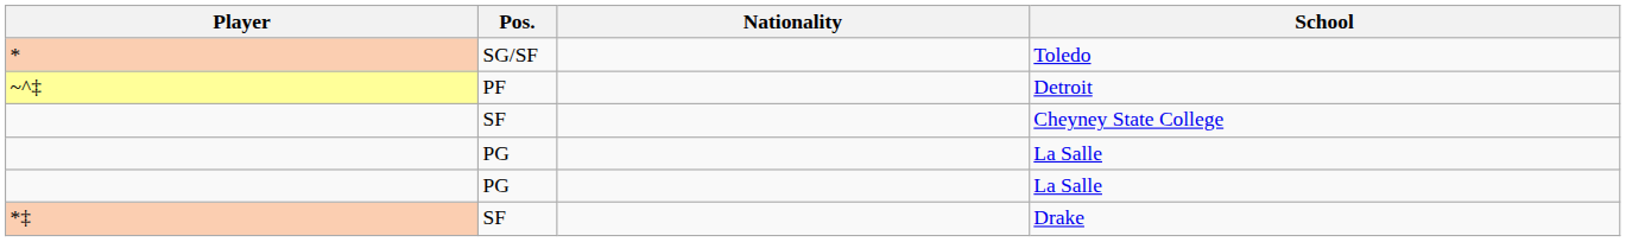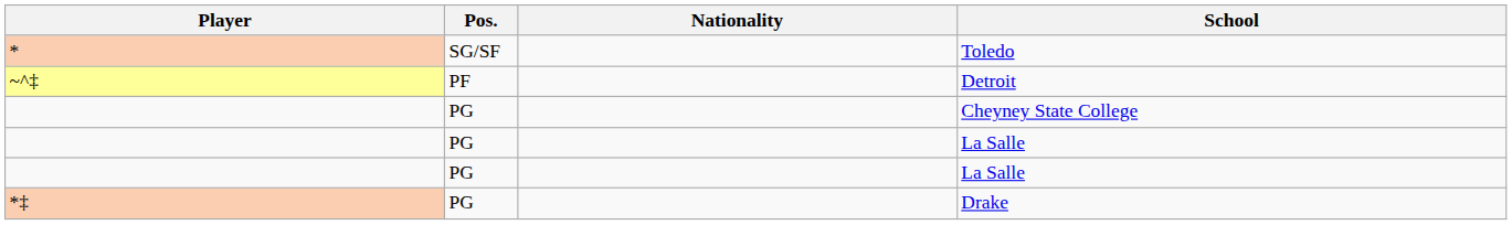 <table class="wikitable sortable sortable">
 <tr>
 <th style="width:16%;">Player</th>
 <th style="width:1%;">Pos.</th>
 <th style="width:16%;">Nationality</th>
 <th style="width:20%;">School</th>
 </tr>
 <tr>
 <td bgcolor="FBCEB1">*</td>
 <td>SG/SF</td>
 <td></td>
 <td><a href='#'>Toledo</a> </td>
 </tr>
 <tr>
 <td bgcolor="FFFF99">~^‡</td>
 <td>PF</td>
 <td></td>
 <td><a href='#'>Detroit</a> </td>
 </tr>
 <tr>
 <td></td>
-<td>SF</td>
+<td>PG</td>
 <td></td>
 <td><a href='#'>Cheyney State College</a> </td>
 </tr>
 <tr>
 <td></td>
 <td>PG</td>
 <td></td>
 <td><a href='#'>La Salle</a> </td>
 </tr>
 <tr>
 <td></td>
 <td>PG</td>
 <td></td>
 <td><a href='#'>La Salle</a> </td>
 </tr>
 <tr>
 <td bgcolor="FBCEB1">*‡</td>
-<td>SF</td>
+<td>PG</td>
 <td></td>
 <td><a href='#'>Drake</a> </td>
 </tr>
 </table>
